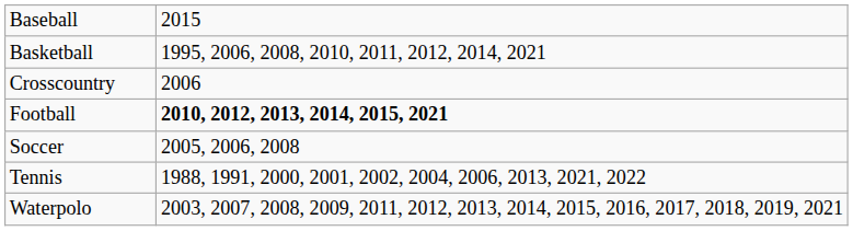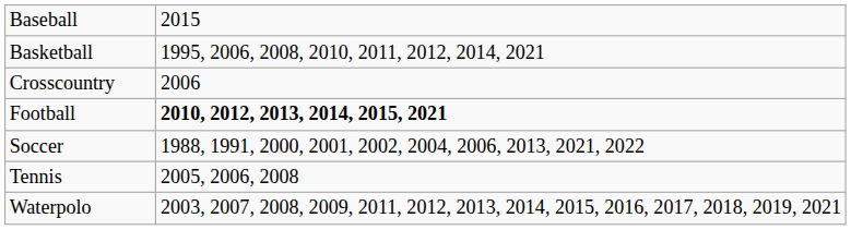 <table class="wikitable">
 <tr>
 <td width=115>Baseball</td>
 <td>2015</td>
 </tr>
 <tr>
 <td valign="top">Basketball</td>
 <td>1995, 2006, 2008, 2010, 2011, 2012, 2014, 2021</td>
 </tr>
 <tr>
 <td>Crosscountry</td>
 <td>2006</td>
 </tr>
 <tr>
 <td>Football</td>
 <td><strong>2010, 2012, 2013, 2014, 2015, 2021</strong></td>
 </tr>
 <tr>
 <td>Soccer</td>
-<td>2005, 2006, 2008</td>
+<td>1988, 1991, 2000, 2001, 2002, 2004, 2006, 2013, 2021, 2022</td>
 </tr>
 <tr>
 <td>Tennis</td>
-<td>1988, 1991, 2000, 2001, 2002, 2004, 2006, 2013, 2021, 2022</td>
+<td>2005, 2006, 2008</td>
 </tr>
 <tr>
 <td valign="top">Waterpolo</td>
 <td>2003, 2007, 2008, 2009, 2011, 2012, 2013, 2014, 2015, 2016, 2017, 2018, 2019, 2021</td>
 </tr>
 </table>
